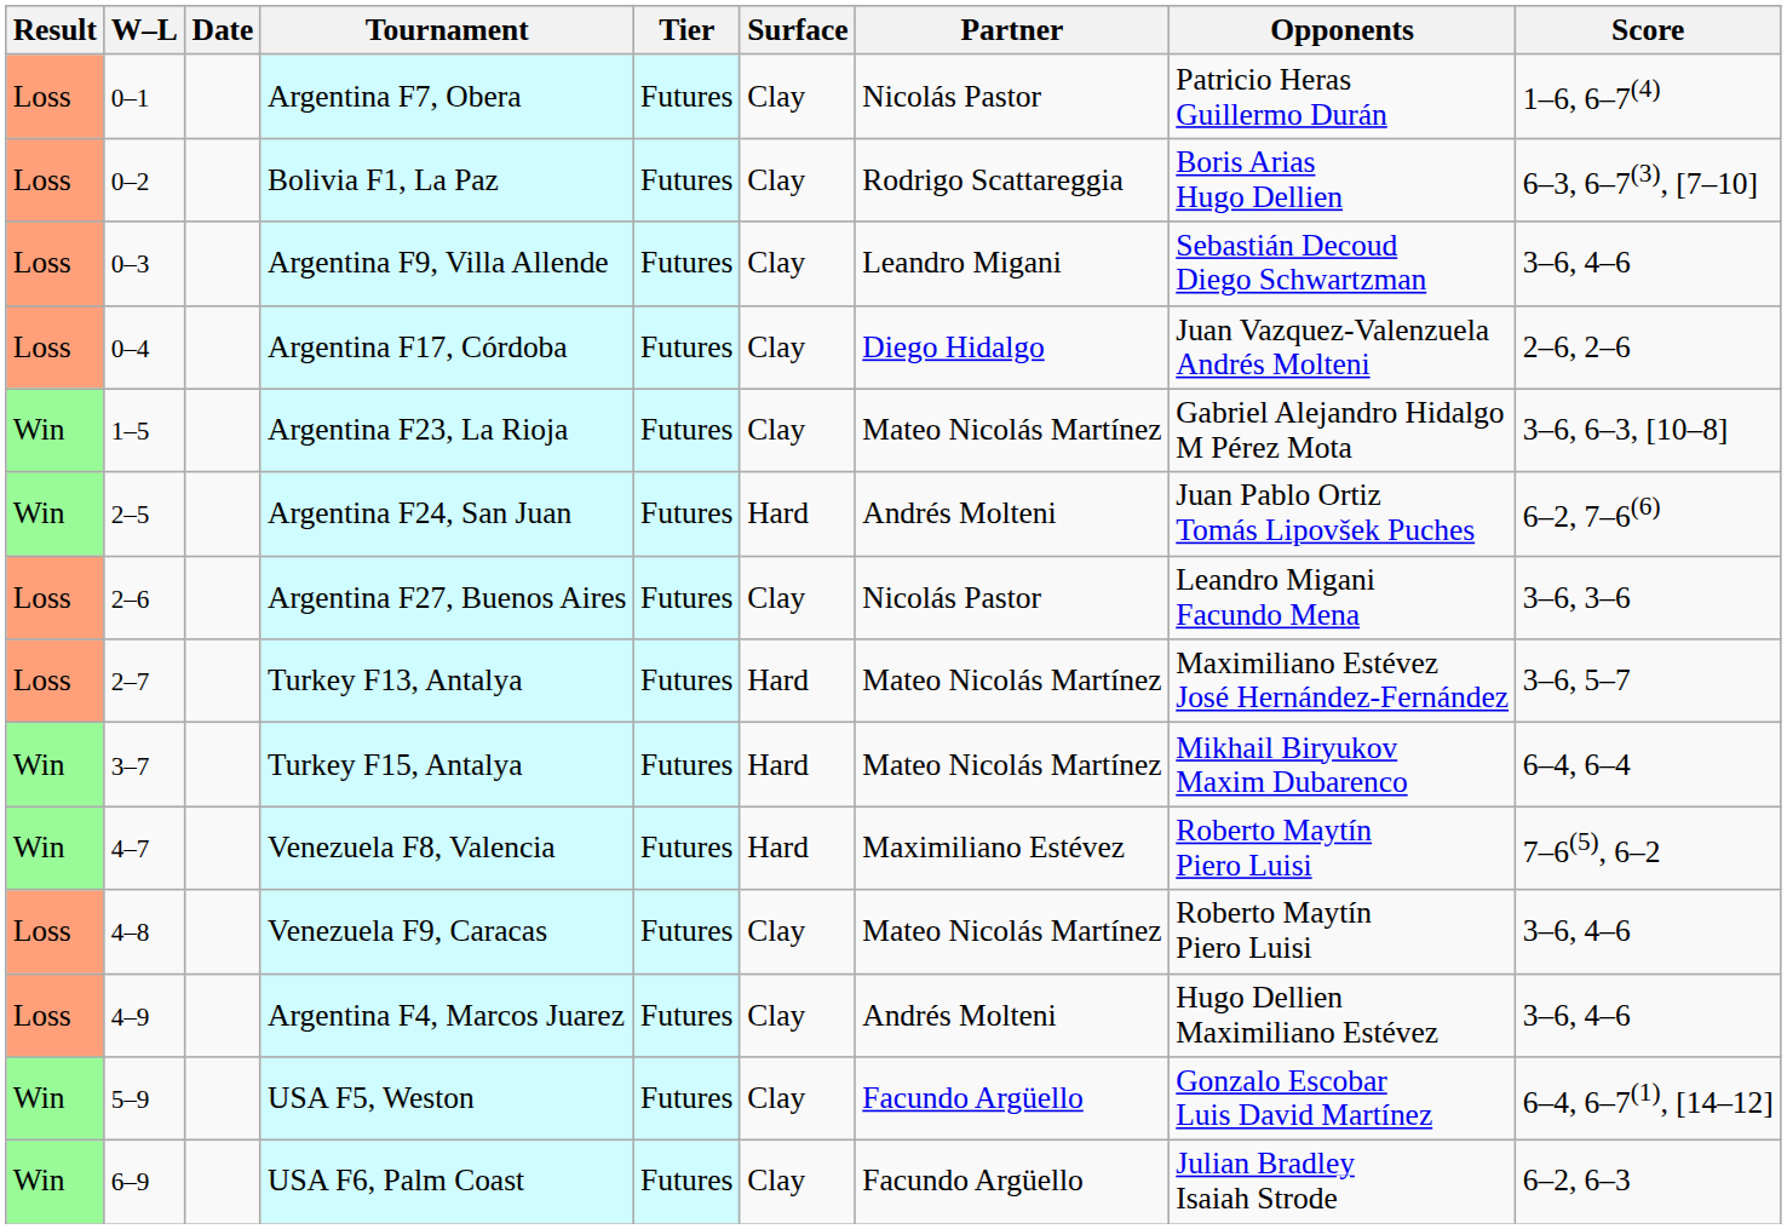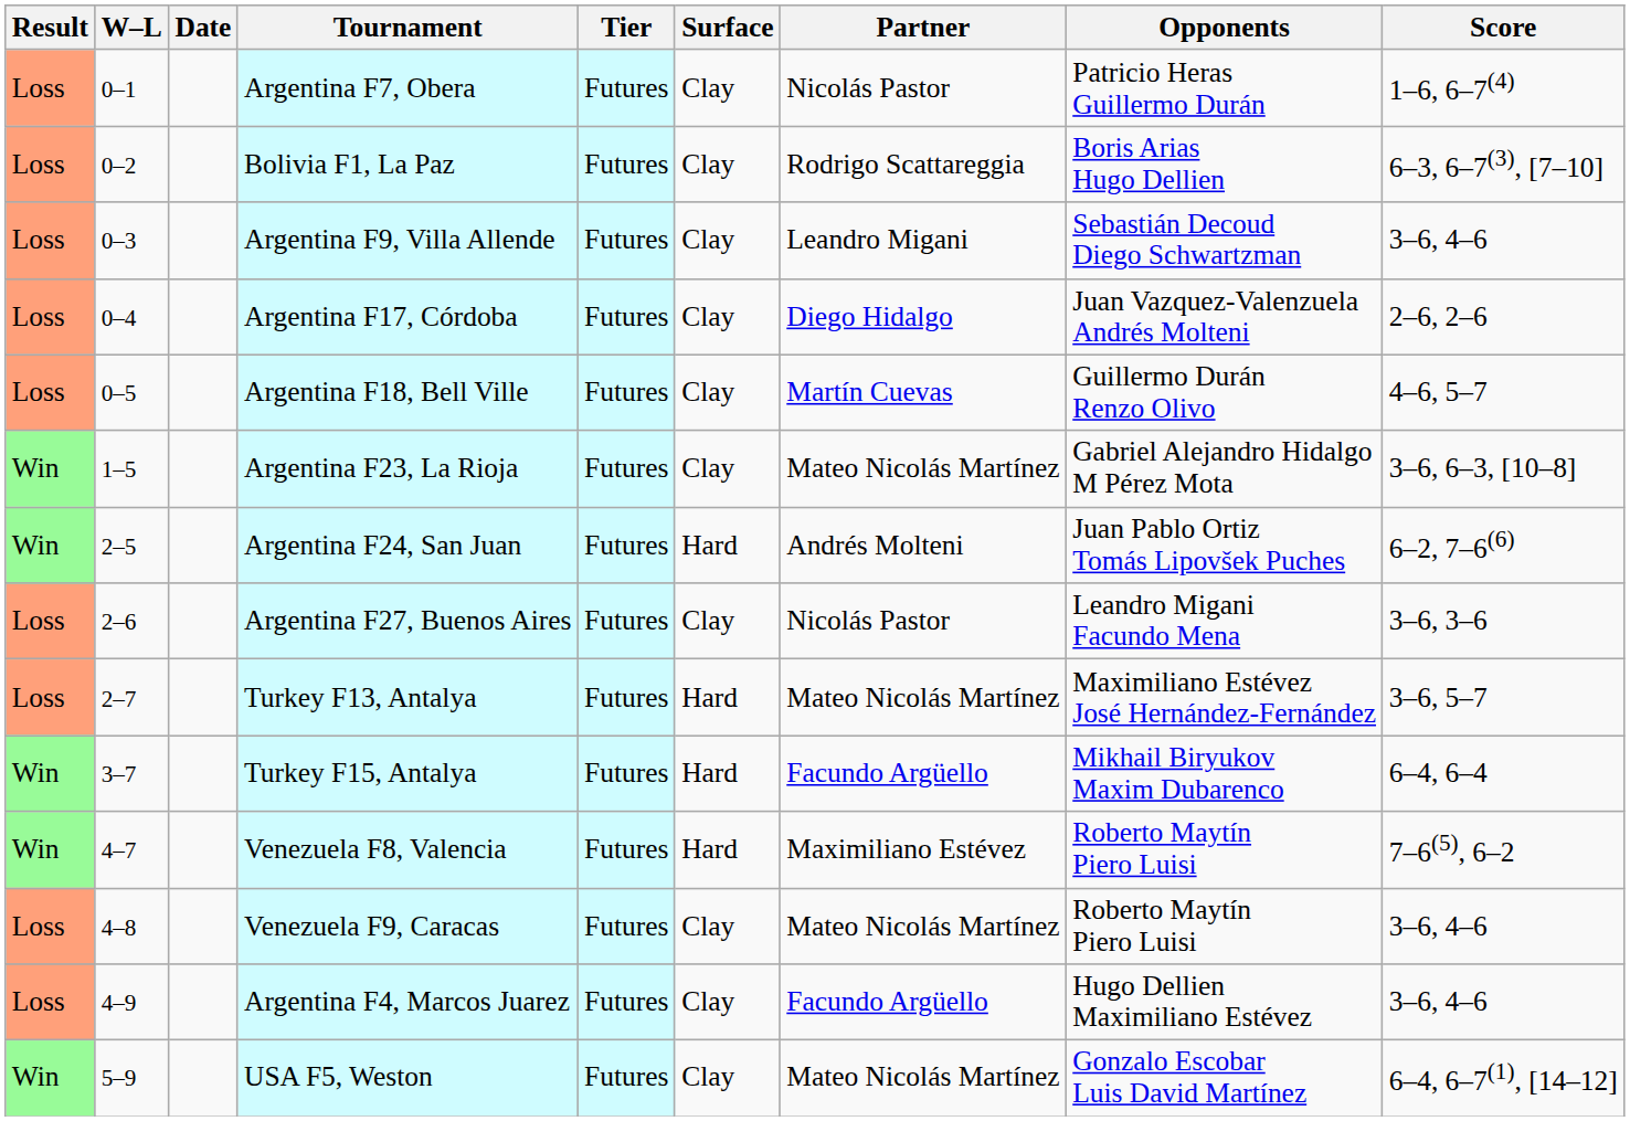 <table class="sortable wikitable">
 <tr>
 <th>Result</th>
 <th class="unsortable">W–L</th>
 <th>Date</th>
 <th>Tournament</th>
 <th>Tier</th>
 <th>Surface</th>
 <th>Partner</th>
 <th>Opponents</th>
 <th class="unsortable">Score</th>
 </tr>
 <tr>
 <td bgcolor=FFA07A>Loss</td>
 <td><small>0–1</small></td>
 <td></td>
 <td style="background:#cffcff;">Argentina F7, Obera</td>
 <td style="background:#cffcff;">Futures</td>
 <td>Clay</td>
 <td> Nicolás Pastor</td>
 <td> Patricio Heras <br>  <a href='#'>Guillermo Durán</a></td>
 <td>1–6, 6–7<sup>(4)</sup></td>
 </tr>
 <tr>
 <td bgcolor=FFA07A>Loss</td>
 <td><small>0–2</small></td>
 <td></td>
 <td style="background:#cffcff;">Bolivia F1, La Paz</td>
 <td style="background:#cffcff;">Futures</td>
 <td>Clay</td>
 <td> Rodrigo Scattareggia</td>
 <td> <a href='#'>Boris Arias</a> <br>  <a href='#'>Hugo Dellien</a></td>
 <td>6–3, 6–7<sup>(3)</sup>, [7–10]</td>
 </tr>
 <tr>
 <td bgcolor=FFA07A>Loss</td>
 <td><small>0–3</small></td>
 <td></td>
 <td style="background:#cffcff;">Argentina F9, Villa Allende</td>
 <td style="background:#cffcff;">Futures</td>
 <td>Clay</td>
 <td> Leandro Migani</td>
 <td> <a href='#'>Sebastián Decoud</a> <br>  <a href='#'>Diego Schwartzman</a></td>
 <td>3–6, 4–6</td>
 </tr>
 <tr>
 <td bgcolor=FFA07A>Loss</td>
 <td><small>0–4</small></td>
 <td></td>
 <td style="background:#cffcff;">Argentina F17, Córdoba</td>
 <td style="background:#cffcff;">Futures</td>
 <td>Clay</td>
 <td> <a href='#'>Diego Hidalgo</a></td>
 <td> Juan Vazquez-Valenzuela <br>  <a href='#'>Andrés Molteni</a></td>
 <td>2–6, 2–6</td>
 </tr>
 <tr>
+<td bgcolor=FFA07A>Loss</td>
+<td><small>0–5</small></td>
+<td></td>
+<td style="background:#cffcff;">Argentina F18, Bell Ville</td>
+<td style="background:#cffcff;">Futures</td>
+<td>Clay</td>
+<td> <a href='#'>Martín Cuevas</a></td>
+<td> Guillermo Durán <br>  <a href='#'>Renzo Olivo</a></td>
+<td>4–6, 5–7</td>
+</tr>
+<tr>
 <td bgcolor=98FB98>Win</td>
 <td><small>1–5</small></td>
 <td></td>
 <td style="background:#cffcff;">Argentina F23, La Rioja</td>
 <td style="background:#cffcff;">Futures</td>
 <td>Clay</td>
 <td> Mateo Nicolás Martínez</td>
 <td> Gabriel Alejandro Hidalgo <br>  M Pérez Mota</td>
 <td>3–6, 6–3, [10–8]</td>
 </tr>
 <tr>
 <td bgcolor=98FB98>Win</td>
 <td><small>2–5</small></td>
 <td></td>
 <td style="background:#cffcff;">Argentina F24, San Juan</td>
 <td style="background:#cffcff;">Futures</td>
 <td>Hard</td>
 <td> Andrés Molteni</td>
 <td> Juan Pablo Ortiz <br>  <a href='#'>Tomás Lipovšek Puches</a></td>
 <td>6–2, 7–6<sup>(6)</sup></td>
 </tr>
 <tr>
 <td bgcolor=FFA07A>Loss</td>
 <td><small>2–6</small></td>
 <td></td>
 <td style="background:#cffcff;">Argentina F27, Buenos Aires</td>
 <td style="background:#cffcff;">Futures</td>
 <td>Clay</td>
 <td> Nicolás Pastor</td>
 <td> Leandro Migani <br>  <a href='#'>Facundo Mena</a></td>
 <td>3–6, 3–6</td>
 </tr>
 <tr>
 <td bgcolor=FFA07A>Loss</td>
 <td><small>2–7</small></td>
 <td></td>
 <td style="background:#cffcff;">Turkey F13, Antalya</td>
 <td style="background:#cffcff;">Futures</td>
 <td>Hard</td>
 <td> Mateo Nicolás Martínez</td>
 <td> Maximiliano Estévez <br>  <a href='#'>José Hernández-Fernández</a></td>
 <td>3–6, 5–7</td>
 </tr>
 <tr>
 <td bgcolor=98FB98>Win</td>
 <td><small>3–7</small></td>
 <td></td>
 <td style="background:#cffcff;">Turkey F15, Antalya</td>
 <td style="background:#cffcff;">Futures</td>
 <td>Hard</td>
-<td> Mateo Nicolás Martínez</td>
+<td> <a href='#'>Facundo Argüello</a></td>
 <td> <a href='#'>Mikhail Biryukov</a> <br>  <a href='#'>Maxim Dubarenco</a></td>
 <td>6–4, 6–4</td>
 </tr>
 <tr>
 <td bgcolor=98FB98>Win</td>
 <td><small>4–7</small></td>
 <td></td>
 <td style="background:#cffcff;">Venezuela F8, Valencia</td>
 <td style="background:#cffcff;">Futures</td>
 <td>Hard</td>
 <td> Maximiliano Estévez</td>
 <td> <a href='#'>Roberto Maytín</a> <br>  <a href='#'>Piero Luisi</a></td>
 <td>7–6<sup>(5)</sup>, 6–2</td>
 </tr>
 <tr>
 <td bgcolor=FFA07A>Loss</td>
 <td><small>4–8</small></td>
 <td></td>
 <td style="background:#cffcff;">Venezuela F9, Caracas</td>
 <td style="background:#cffcff;">Futures</td>
 <td>Clay</td>
 <td> Mateo Nicolás Martínez</td>
 <td> Roberto Maytín <br>  Piero Luisi</td>
 <td>3–6, 4–6</td>
 </tr>
 <tr>
 <td bgcolor=FFA07A>Loss</td>
 <td><small>4–9</small></td>
 <td></td>
 <td style="background:#cffcff;">Argentina F4, Marcos Juarez</td>
 <td style="background:#cffcff;">Futures</td>
 <td>Clay</td>
-<td> Andrés Molteni</td>
+<td> <a href='#'>Facundo Argüello</a></td>
 <td> Hugo Dellien <br>  Maximiliano Estévez</td>
 <td>3–6, 4–6</td>
 </tr>
 <tr>
 <td bgcolor=98FB98>Win</td>
 <td><small>5–9</small></td>
 <td></td>
 <td style="background:#cffcff;">USA F5, Weston</td>
 <td style="background:#cffcff;">Futures</td>
 <td>Clay</td>
-<td> <a href='#'>Facundo Argüello</a></td>
+<td> Mateo Nicolás Martínez</td>
 <td> <a href='#'>Gonzalo Escobar</a> <br>  <a href='#'>Luis David Martínez</a></td>
 <td>6–4, 6–7<sup>(1)</sup>, [14–12]</td>
 </tr>
-<tr>
-<td bgcolor=98FB98>Win</td>
-<td><small>6–9</small></td>
-<td></td>
-<td style="background:#cffcff;">USA F6, Palm Coast</td>
-<td style="background:#cffcff;">Futures</td>
-<td>Clay</td>
-<td> Facundo Argüello</td>
-<td> <a href='#'>Julian Bradley</a> <br>  Isaiah Strode</td>
-<td>6–2, 6–3</td>
-</tr>
 </table>
